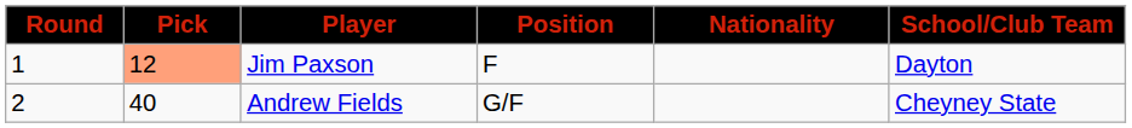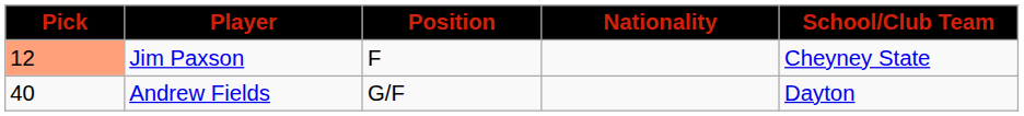 <table class="wikitable sortable sortable">
 <tr>
-<th style="background:#000000; color:#D1210A"  width="10%">Round</th>
 <th style="background:#000000; color:#D1210A"  width="10%">Pick</th>
 <th style="background:#000000; color:#D1210A"  width="20%">Player</th>
 <th style="background:#000000; color:#D1210A"  width="15%">Position</th>
 <th style="background:#000000; color:#D1210A"  width="20%">Nationality</th>
 <th style="background:#000000; color:#D1210A"  width="20%">School/Club Team</th>
 </tr>
 <tr>
-<td>1</td>
 <td style="background: lightsalmon;">12</td>
 <td><a href='#'>Jim Paxson</a></td>
 <td>F</td>
 <td></td>
-<td><a href='#'>Dayton</a></td>
+<td><a href='#'>Cheyney State</a></td>
 </tr>
 <tr>
-<td>2</td>
 <td>40</td>
 <td><a href='#'>Andrew Fields</a></td>
 <td>G/F</td>
 <td></td>
-<td><a href='#'>Cheyney State</a></td>
+<td><a href='#'>Dayton</a></td>
 </tr>
 </table>
